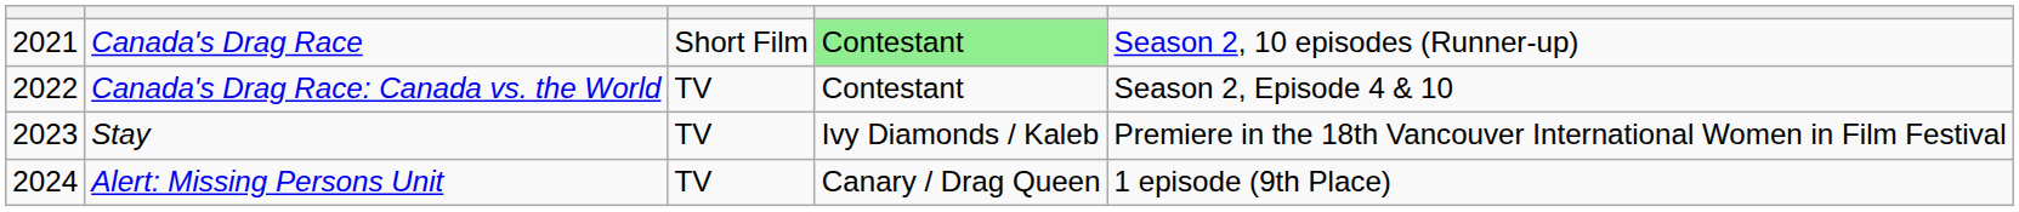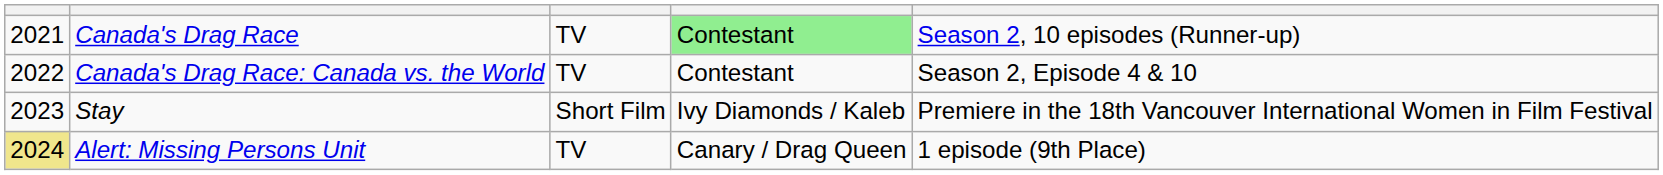 <table class="wikitable sortable plainrowheaders">
 <tr>
 <th></th>
 <th></th>
 <th></th>
 <th></th>
 <th></th>
 </tr>
 <tr>
 <td>2021</td>
 <td><em><a href='#'>Canada's Drag Race</a></em></td>
-<td>Short Film</td>
+<td>TV</td>
 <td style="background: lightgreen;">Contestant</td>
 <td><a href='#'>Season 2</a>, 10 episodes (Runner-up)</td>
 </tr>
 <tr>
 <td>2022</td>
 <td><em><a href='#'>Canada's Drag Race: Canada vs. the World</a></em></td>
 <td>TV</td>
 <td>Contestant</td>
 <td>Season 2, Episode 4 & 10</td>
 </tr>
 <tr>
 <td>2023</td>
 <td><em>Stay</em></td>
-<td>TV</td>
+<td>Short Film</td>
 <td>Ivy Diamonds / Kaleb</td>
 <td>Premiere in the 18th Vancouver International Women in Film Festival</td>
 </tr>
 <tr>
-<td>2024</td>
+<td style="background: khaki;">2024</td>
 <td><em><a href='#'>Alert: Missing Persons Unit</a></em></td>
 <td>TV</td>
 <td>Canary / Drag Queen</td>
 <td>1 episode (9th Place)</td>
 </tr>
 </table>
